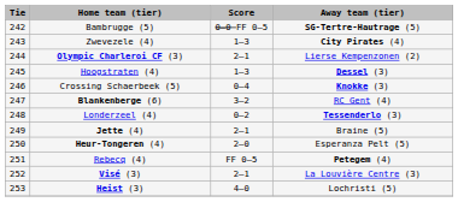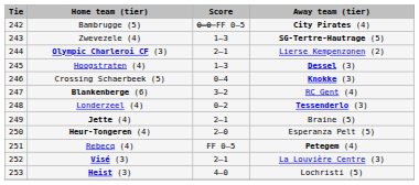 <table class="wikitable" style="width: 600px; background:WhiteSmoke; text-align:center; font-size:90%">
 <tr>
 <td scope="col" style="width:  5.00%; background:silver;"><strong>Tie</strong></td>
 <td scope="col" style="width: 36.25%; background:silver;"><strong>Home team (tier)</strong></td>
 <td scope="col" style="width: 12.50%; background:silver;"><strong>Score</strong></td>
 <td scope="col" style="width: 36.25%; background:silver;"><strong>Away team (tier)</strong></td>
 </tr>
 <tr>
 <td>242</td>
 <td>Bambrugge (5)</td>
 <td><s>0–0 </s> FF 0–5</td>
-<td><strong>SG-Tertre-Hautrage</strong> (5)</td>
+<td><strong>City Pirates</strong> (4)</td>
 </tr>
 <tr>
 <td>243</td>
 <td>Zwevezele (4)</td>
 <td>1–3</td>
-<td><strong>City Pirates</strong> (4)</td>
+<td><strong>SG-Tertre-Hautrage</strong> (5)</td>
 </tr>
 <tr>
 <td>244</td>
 <td><strong><a href='#'>Olympic Charleroi CF</a></strong> (3)</td>
 <td>2–1</td>
 <td><a href='#'>Lierse Kempenzonen</a> (2)</td>
 </tr>
 <tr>
 <td>245</td>
 <td><a href='#'>Hoogstraten</a> (4)</td>
 <td>1–3</td>
 <td><strong><a href='#'>Dessel</a></strong> (3)</td>
 </tr>
 <tr>
 <td>246</td>
 <td>Crossing Schaerbeek (5)</td>
 <td>0–4</td>
 <td><strong><a href='#'>Knokke</a></strong> (3)</td>
 </tr>
 <tr>
 <td>247</td>
 <td><strong>Blankenberge</strong> (6)</td>
 <td>3–2</td>
 <td><a href='#'>RC Gent</a> (4)</td>
 </tr>
 <tr>
 <td>248</td>
 <td><a href='#'>Londerzeel</a> (4)</td>
 <td>0–2</td>
 <td><strong><a href='#'>Tessenderlo</a></strong> (3)</td>
 </tr>
 <tr>
 <td>249</td>
 <td><strong>Jette</strong> (4)</td>
 <td>2–1</td>
 <td>Braine (5)</td>
 </tr>
 <tr>
 <td>250</td>
 <td><strong>Heur-Tongeren</strong> (4)</td>
 <td>2–0</td>
 <td>Esperanza Pelt (5)</td>
 </tr>
 <tr>
 <td>251</td>
 <td><a href='#'>Rebecq</a> (4)</td>
 <td>FF 0–5</td>
 <td><strong>Petegem</strong> (4)</td>
 </tr>
 <tr>
 <td>252</td>
 <td><strong><a href='#'>Visé</a></strong> (3)</td>
 <td>2–1</td>
 <td><a href='#'>La Louvière Centre</a> (3)</td>
 </tr>
 <tr>
 <td>253</td>
 <td><strong><a href='#'>Heist</a></strong> (3)</td>
 <td>4–0</td>
 <td>Lochristi (5)</td>
 </tr>
 <tr>
 </tr>
 </table>
